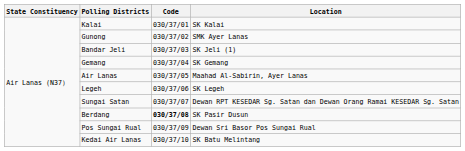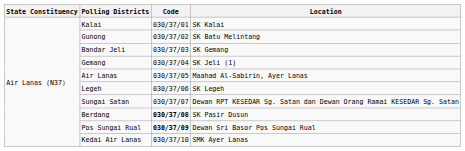 <table class="wikitable sortable mw-collapsible">
 <tr>
 <th><small>State Constituency</small></th>
 <th><small>Polling Districts</small></th>
 <th><small>Code</small></th>
 <th><small>Location</small></th>
 </tr>
 <tr>
 <td rowspan="10"><small>Air Lanas (N37）</small></td>
 <td><small>Kalai</small></td>
 <td><small>030/37/01</small></td>
 <td><small>SK Kalai</small></td>
 </tr>
 <tr>
 <td><small>Gunong</small></td>
 <td><small>030/37/02</small></td>
-<td><small>SMK Ayer Lanas</small></td>
+<td><small>SK Batu Melintang</small></td>
 </tr>
 <tr>
 <td><small>Bandar Jeli</small></td>
 <td><small>030/37/03</small></td>
-<td><small>SK Jeli (1)</small></td>
+<td><small>SK Gemang</small></td>
 </tr>
 <tr>
 <td><small>Gemang</small></td>
 <td><small>030/37/04</small></td>
-<td><small>SK Gemang</small></td>
+<td><small>SK Jeli (1)</small></td>
 </tr>
 <tr>
 <td><small>Air Lanas</small></td>
 <td><small>030/37/05</small></td>
 <td><small>Maahad Al-Sabirin, Ayer Lanas</small></td>
 </tr>
 <tr>
 <td><small>Legeh</small></td>
 <td><small>030/37/06</small></td>
 <td><small>SK Legeh</small></td>
 </tr>
 <tr>
 <td><small>Sungai Satan</small></td>
 <td><small>030/37/07</small></td>
 <td><small>Dewan RPT KESEDAR Sg. Satan dan Dewan Orang Ramai KESEDAR Sg. Satan</small></td>
 </tr>
 <tr>
 <td><small>Berdang</small></td>
 <td><strong><small>030/37/08</small></strong></td>
 <td><small>SK Pasir Dusun</small></td>
 </tr>
 <tr>
 <td><small>Pos Sungai Rual</small></td>
-<td><small>030/37/09</small></td>
+<td><strong><small>030/37/09</small></strong></td>
 <td><small>Dewan Sri Basor Pos Sungai Rual</small></td>
 </tr>
 <tr>
 <td><small>Kedai Air Lanas</small></td>
 <td><small>030/37/10</small></td>
-<td><small>SK Batu Melintang</small></td>
+<td><small>SMK Ayer Lanas</small></td>
 </tr>
 </table>
